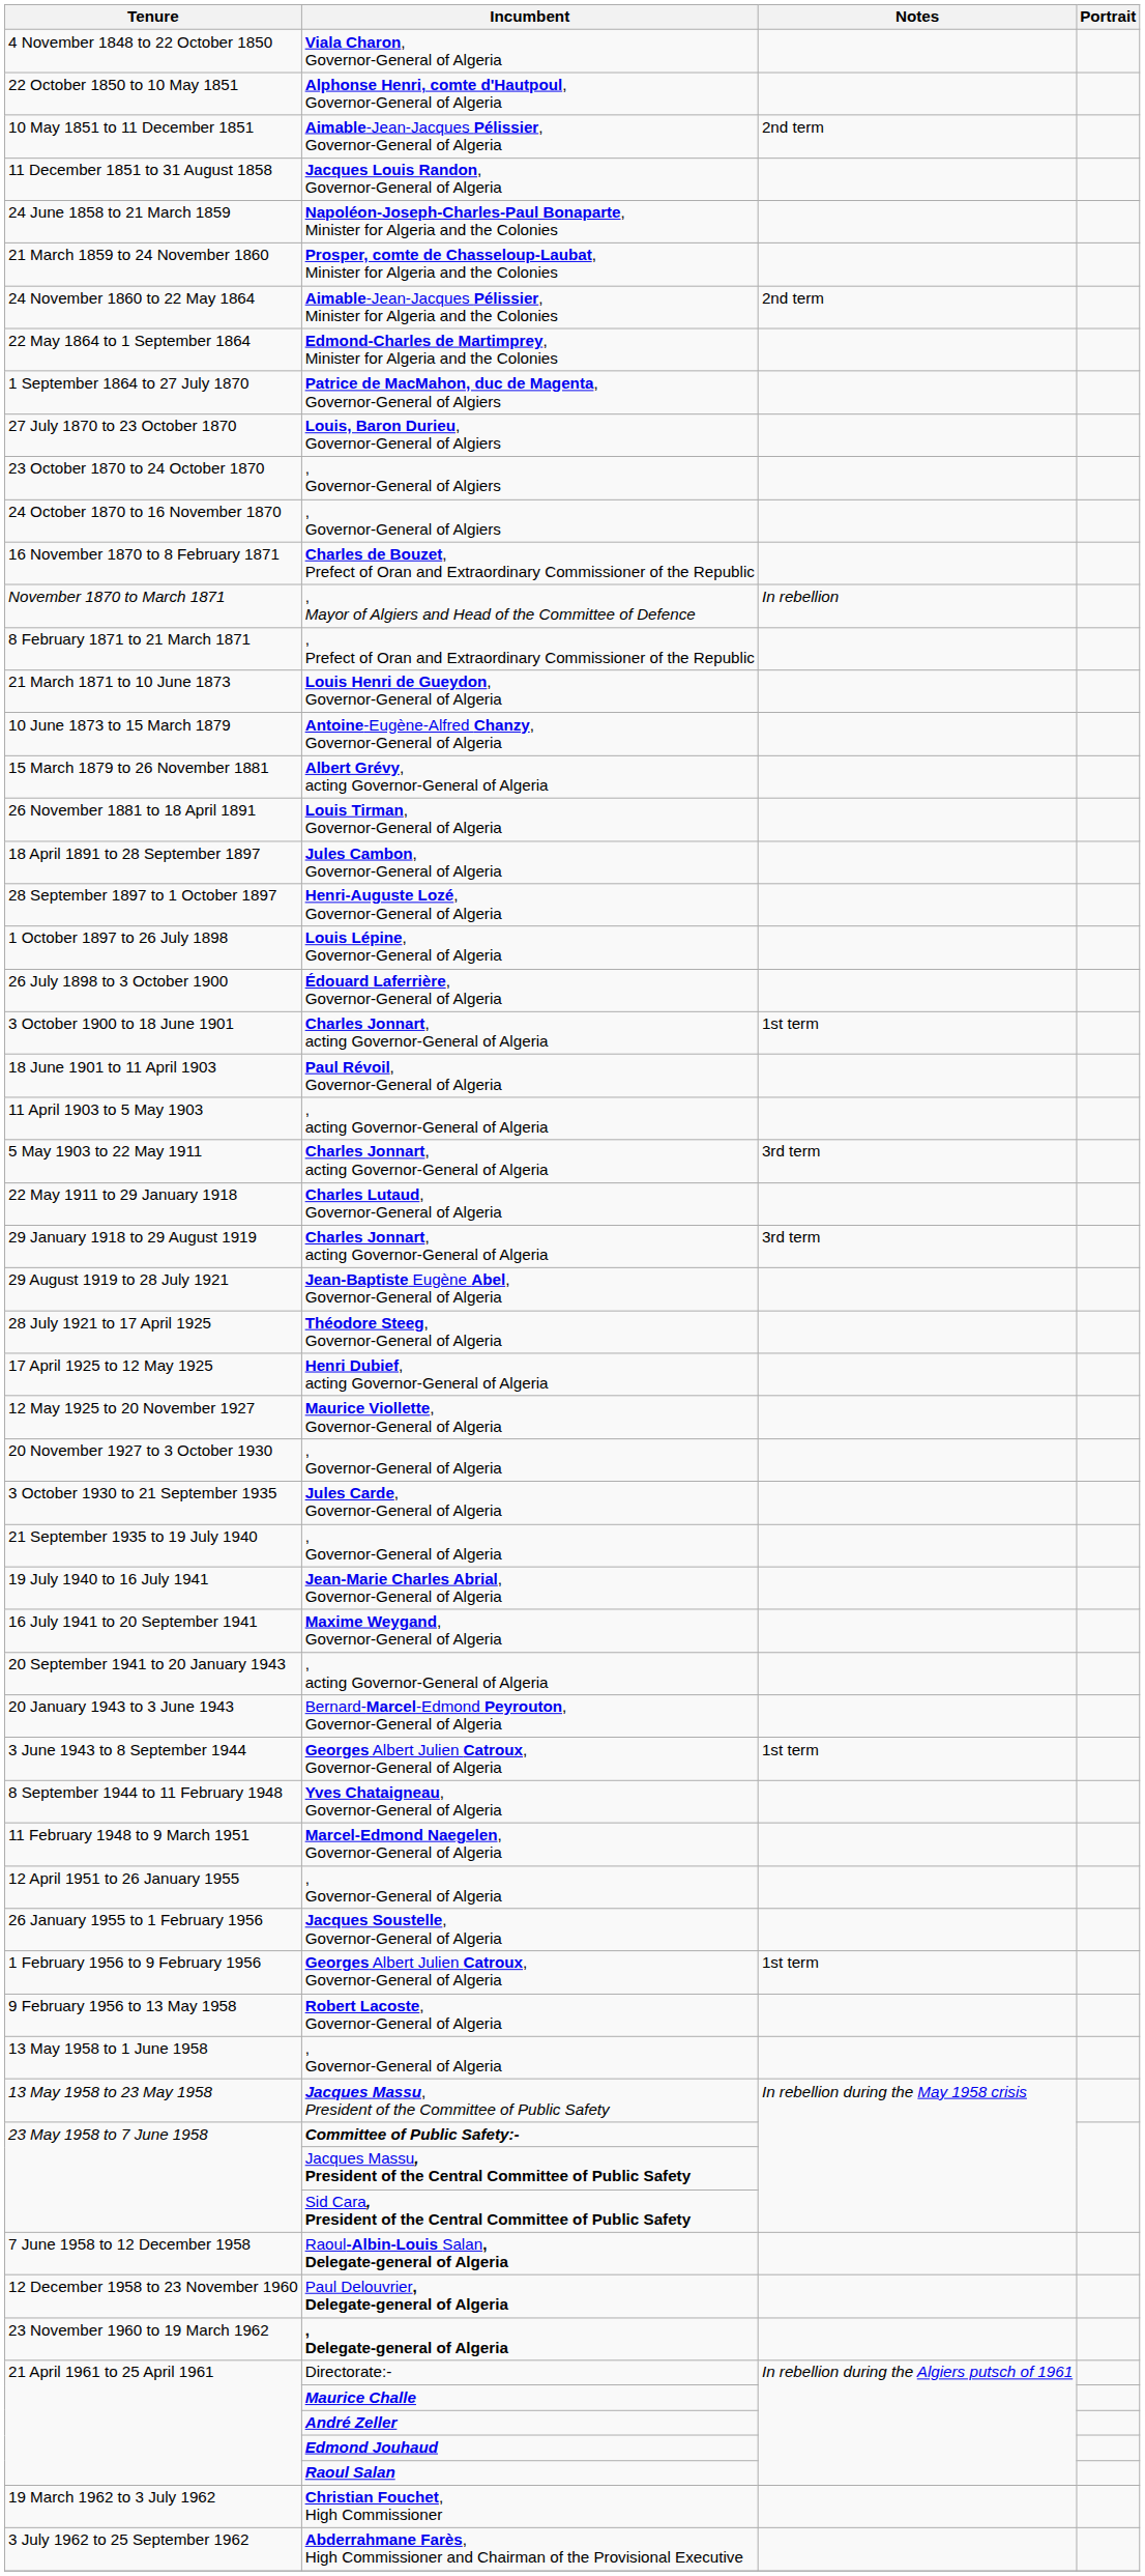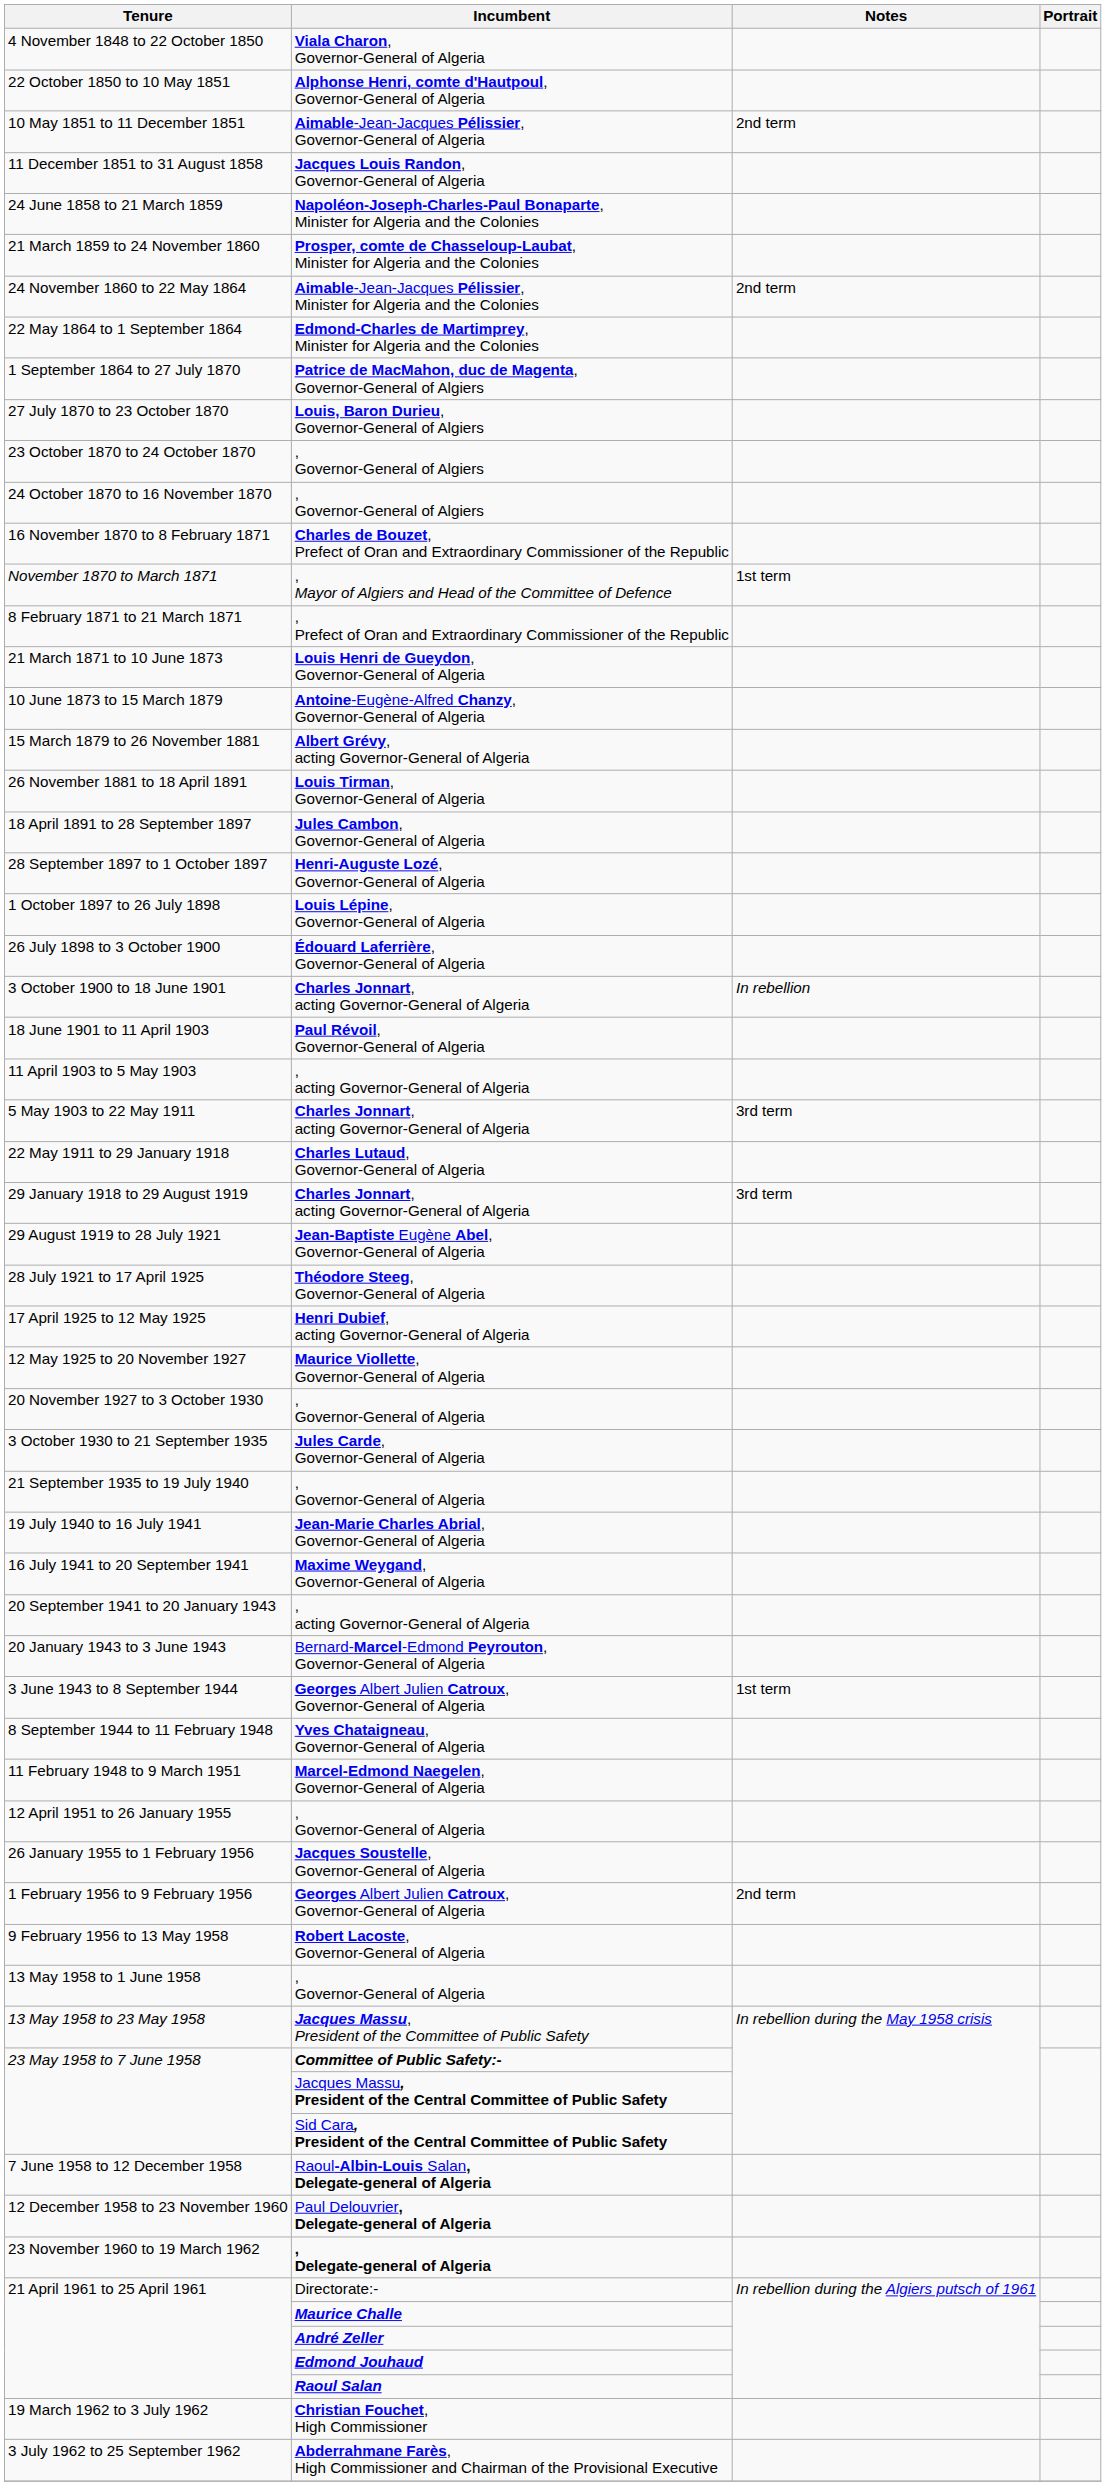 <table class="wikitable">
 <tr align=left>
 <th>Tenure</th>
 <th>Incumbent</th>
 <th>Notes</th>
 <th width=50px>Portrait</th>
 </tr>
 <tr valign=top>
 <td>4 November 1848 to 22 October 1850</td>
 <td><strong><a href='#'>Viala Charon</a></strong>, <br>Governor-General of Algeria</td>
 <td></td>
 <td></td>
 </tr>
 <tr valign=top>
 <td>22 October 1850 to 10 May 1851</td>
 <td><strong><a href='#'>Alphonse Henri, comte d'Hautpoul</a></strong>, <br>Governor-General of Algeria</td>
 <td></td>
 <td></td>
 </tr>
 <tr valign=top>
 <td>10 May 1851 to 11 December 1851</td>
 <td><a href='#'><strong>Aimable</strong>-Jean-Jacques <strong>Pélissier</strong></a>, <br>Governor-General of Algeria</td>
 <td>2nd term</td>
 <td></td>
 </tr>
 <tr valign=top>
 <td>11 December 1851 to 31 August 1858</td>
 <td><strong><a href='#'>Jacques Louis Randon</a></strong>, <br>Governor-General of Algeria</td>
 <td></td>
 <td></td>
 </tr>
 <tr valign=top>
 <td>24 June 1858 to 21 March 1859</td>
 <td><a href='#'> <strong>Napoléon-Joseph-Charles-Paul Bonaparte</strong></a>, <br>Minister for Algeria and the Colonies</td>
 <td></td>
 <td></td>
 </tr>
 <tr valign=top>
 <td>21 March 1859 to 24 November 1860</td>
 <td><strong><a href='#'>Prosper, comte de Chasseloup-Laubat</a></strong>, <br>Minister for Algeria and the Colonies</td>
 <td></td>
 <td></td>
 </tr>
 <tr valign=top>
 <td>24 November 1860 to 22 May 1864</td>
 <td><a href='#'><strong>Aimable</strong>-Jean-Jacques <strong>Pélissier</strong></a>, <br>Minister for Algeria and the Colonies</td>
 <td>2nd term</td>
 <td></td>
 </tr>
 <tr valign=top>
 <td>22 May 1864 to 1 September 1864</td>
 <td><strong><a href='#'>Edmond-Charles de Martimprey</a></strong>, <br>Minister for Algeria and the Colonies</td>
 <td></td>
 <td></td>
 </tr>
 <tr valign=top>
 <td>1 September 1864 to 27 July 1870</td>
 <td><strong><a href='#'>Patrice de MacMahon, duc de Magenta</a></strong>, <br>Governor-General of Algiers</td>
 <td></td>
 <td></td>
 </tr>
 <tr valign=top>
 <td>27 July 1870 to 23 October 1870</td>
 <td><strong><a href='#'>Louis, Baron Durieu</a></strong>, <br>Governor-General of Algiers</td>
 <td></td>
 <td></td>
 </tr>
 <tr valign=top>
 <td>23 October 1870 to 24 October 1870</td>
 <td><strong></strong>, <br>Governor-General of Algiers</td>
 <td></td>
 <td></td>
 </tr>
 <tr valign=top>
 <td>24 October 1870 to 16 November 1870</td>
 <td><strong></strong>, <br>Governor-General of Algiers</td>
 <td></td>
 <td></td>
 </tr>
 <tr valign=top>
 <td>16 November 1870 to 8 February 1871</td>
 <td><strong><a href='#'>Charles de Bouzet</a></strong>, <br>Prefect of Oran and Extraordinary Commissioner of the Republic</td>
 <td></td>
 <td></td>
 </tr>
 <tr valign=top>
 <td> <em>November 1870 to March 1871</em></td>
 <td><em></em>, <br><em>Mayor of Algiers and Head of the Committee of Defence</em></td>
-<td><em>In rebellion</em></td>
+<td>1st term</td>
 <td></td>
 </tr>
 <tr valign=top>
 <td>8 February 1871 to 21 March 1871</td>
 <td><strong></strong>, <br>Prefect of Oran and Extraordinary Commissioner of the Republic</td>
 <td></td>
 <td></td>
 </tr>
 <tr valign=top>
 <td>21 March 1871 to 10 June 1873</td>
 <td><strong><a href='#'>Louis Henri de Gueydon</a></strong>, <br>Governor-General of Algeria</td>
 <td></td>
 <td></td>
 </tr>
 <tr valign=top>
 <td>10 June 1873 to 15 March 1879</td>
 <td><a href='#'><strong>Antoine</strong>-Eugène-Alfred <strong>Chanzy</strong></a>, <br>Governor-General of Algeria</td>
 <td></td>
 <td></td>
 </tr>
 <tr valign=top>
 <td>15 March 1879 to 26 November 1881</td>
 <td><strong><a href='#'>Albert Grévy</a></strong>, <br>acting Governor-General of Algeria</td>
 <td></td>
 <td></td>
 </tr>
 <tr valign=top>
 <td>26 November 1881 to 18 April 1891</td>
 <td><strong><a href='#'>Louis Tirman</a></strong>, <br>Governor-General of Algeria</td>
 <td></td>
 <td></td>
 </tr>
 <tr valign=top>
 <td>18 April 1891 to 28 September 1897</td>
 <td><strong><a href='#'>Jules Cambon</a></strong>, <br>Governor-General of Algeria</td>
 <td></td>
 <td></td>
 </tr>
 <tr valign=top>
 <td>28 September 1897 to 1 October 1897</td>
 <td><strong><a href='#'>Henri-Auguste Lozé</a></strong>, <br>Governor-General of Algeria</td>
 <td></td>
 <td></td>
 </tr>
 <tr valign=top>
 <td>1 October 1897 to 26 July 1898</td>
 <td><strong><a href='#'>Louis Lépine</a></strong>, <br>Governor-General of Algeria</td>
 <td></td>
 <td></td>
 </tr>
 <tr valign=top>
 <td>26 July 1898 to 3 October 1900</td>
 <td><strong><a href='#'>Édouard Laferrière</a></strong>, <br>Governor-General of Algeria</td>
 <td></td>
 <td></td>
 </tr>
 <tr valign=top>
 <td>3 October 1900 to 18 June 1901</td>
 <td><strong><a href='#'>Charles Jonnart</a></strong>, <br>acting Governor-General of Algeria</td>
-<td>1st term</td>
+<td><em>In rebellion</em></td>
 <td></td>
 </tr>
 <tr valign=top>
 <td>18 June 1901 to 11 April 1903</td>
 <td><strong><a href='#'>Paul Révoil</a></strong>, <br>Governor-General of Algeria</td>
 <td></td>
 <td></td>
 </tr>
 <tr valign=top>
 <td>11 April 1903 to 5 May 1903</td>
 <td><strong></strong>, <br>acting Governor-General of Algeria</td>
 <td></td>
 <td></td>
 </tr>
 <tr valign=top>
 <td>5 May 1903 to 22 May 1911</td>
 <td><strong><a href='#'>Charles Jonnart</a></strong>, <br>acting Governor-General of Algeria</td>
 <td>3rd term</td>
 <td></td>
 </tr>
 <tr valign=top>
 <td>22 May 1911 to 29 January 1918</td>
 <td><strong><a href='#'>Charles Lutaud</a></strong>, <br>Governor-General of Algeria</td>
 <td></td>
 <td></td>
 </tr>
 <tr valign=top>
 <td>29 January 1918 to 29 August 1919</td>
 <td><strong><a href='#'>Charles Jonnart</a></strong>, <br>acting Governor-General of Algeria</td>
 <td>3rd term</td>
 <td></td>
 </tr>
 <tr valign=top>
 <td>29 August 1919 to 28 July 1921</td>
 <td><a href='#'><strong>Jean-Baptiste</strong> Eugène <strong>Abel</strong></a>, <br>Governor-General of Algeria</td>
 <td></td>
 <td></td>
 </tr>
 <tr valign=top>
 <td>28 July 1921 to 17 April 1925</td>
 <td><strong><a href='#'>Théodore Steeg</a></strong>, <br>Governor-General of Algeria</td>
 <td></td>
 <td></td>
 </tr>
 <tr valign=top>
 <td>17 April 1925 to 12 May 1925</td>
 <td><strong><a href='#'>Henri Dubief</a></strong>, <br>acting Governor-General of Algeria</td>
 <td></td>
 <td></td>
 </tr>
 <tr valign=top>
 <td>12 May 1925 to 20 November 1927</td>
 <td><strong><a href='#'>Maurice Viollette</a></strong>, <br>Governor-General of Algeria</td>
 <td></td>
 <td></td>
 </tr>
 <tr valign=top>
 <td>20 November 1927 to 3 October 1930</td>
 <td><strong></strong>, <br>Governor-General of Algeria</td>
 <td></td>
 <td></td>
 </tr>
 <tr valign=top>
 <td>3 October 1930 to 21 September 1935</td>
 <td><strong><a href='#'>Jules Carde</a></strong>, <br>Governor-General of Algeria</td>
 <td></td>
 <td></td>
 </tr>
 <tr valign=top>
 <td>21 September 1935 to 19 July 1940</td>
 <td><strong></strong>, <br>Governor-General of Algeria</td>
 <td></td>
 <td></td>
 </tr>
 <tr valign=top>
 <td>19 July 1940 to 16 July 1941</td>
 <td><strong><a href='#'>Jean-Marie Charles Abrial</a></strong>, <br>Governor-General of Algeria</td>
 <td></td>
 <td></td>
 </tr>
 <tr valign=top>
 <td>16 July 1941 to 20 September 1941</td>
 <td><strong><a href='#'>Maxime Weygand</a></strong>, <br>Governor-General of Algeria</td>
 <td></td>
 <td></td>
 </tr>
 <tr valign=top>
 <td>20 September 1941 to 20 January 1943</td>
 <td><strong></strong>, <br>acting Governor-General of Algeria</td>
 <td></td>
 <td></td>
 </tr>
 <tr valign=top>
 <td>20 January 1943 to 3 June 1943</td>
 <td><a href='#'>Bernard-<strong>Marcel</strong>-Edmond <strong>Peyrouton</strong></a>, <br>Governor-General of Algeria</td>
 <td></td>
 <td></td>
 </tr>
 <tr valign=top>
 <td>3 June 1943 to 8 September 1944</td>
 <td><a href='#'><strong>Georges</strong> Albert Julien <strong>Catroux</strong></a>, <br>Governor-General of Algeria</td>
 <td>1st term</td>
 <td></td>
 </tr>
 <tr valign=top>
 <td>8 September 1944 to 11 February 1948</td>
 <td><strong><a href='#'>Yves Chataigneau</a></strong>, <br>Governor-General of Algeria</td>
 <td></td>
 <td></td>
 </tr>
 <tr valign=top>
 <td>11 February 1948 to 9 March 1951</td>
 <td><strong><a href='#'>Marcel-Edmond Naegelen</a></strong>, <br>Governor-General of Algeria</td>
 <td></td>
 <td></td>
 </tr>
 <tr valign=top>
 <td>12 April 1951 to 26 January 1955</td>
 <td><strong></strong>, <br>Governor-General of Algeria</td>
 <td></td>
 <td></td>
 </tr>
 <tr valign=top>
 <td>26 January 1955 to 1 February 1956</td>
 <td><strong><a href='#'>Jacques Soustelle</a></strong>, <br>Governor-General of Algeria</td>
 <td></td>
 <td></td>
 </tr>
 <tr valign=top>
 <td>1 February 1956 to 9 February 1956</td>
 <td><a href='#'><strong>Georges</strong> Albert Julien <strong>Catroux</strong></a>, <br>Governor-General of Algeria</td>
-<td>1st term</td>
+<td>2nd term</td>
 <td></td>
 </tr>
 <tr valign=top>
 <td>9 February 1956 to 13 May 1958</td>
 <td><strong><a href='#'>Robert Lacoste</a></strong>, <br>Governor-General of Algeria</td>
 <td></td>
 <td></td>
 </tr>
 <tr valign=top>
 <td>13 May 1958 to 1 June 1958</td>
 <td><strong></strong>, <br>Governor-General of Algeria</td>
 <td></td>
 <td></td>
 </tr>
 <tr valign=top>
 <td><em>13 May 1958 to 23 May 1958</em></td>
 <td><strong><em><a href='#'>Jacques Massu</a></em></strong>, <br><em>President of the Committee of Public Safety</em></td>
 <td rowspan="4"><em>In rebellion during the <a href='#'>May 1958 crisis</a></em></td>
 <td></td>
 </tr>
 <tr valign=top>
 <td rowspan="3"><em>23 May 1958 to 7 June 1958</em></td>
 <td><strong><em>Committee of Public Safety<strong>:-<em></td>
 <td rowspan="3"></td>
 </tr>
 <tr valign=top>
 <td></em></strong><a href='#'>Jacques Massu</a><strong><em>, <br></em>President of the Central Committee of Public Safety<em></td>
 </tr>
 <tr valign=top>
 <td></em></strong><a href='#'>Sid Cara</a><strong><em>, <br></em>President of the Central Committee of Public Safety<em></td>
 </tr>
 <tr valign=top>
 <td>7 June 1958 to 12 December 1958</td>
 <td><a href='#'></strong>Raoul<strong>-Albin-Louis </strong>Salan<strong></a>, <br>Delegate-general of Algeria</td>
 <td></td>
 <td></td>
 </tr>
 <tr valign=top>
 <td>12 December 1958 to 23 November 1960</td>
 <td></strong><a href='#'>Paul Delouvrier</a><strong>, <br>Delegate-general of Algeria</td>
 <td></td>
 <td></td>
 </tr>
 <tr valign=top>
 <td>23 November 1960 to 19 March 1962</td>
 <td></strong><strong>, <br>Delegate-general of Algeria</td>
 <td></td>
 <td></td>
 </tr>
 <tr valign=top>
 <td rowspan="5"></em>21 April 1961 to 25 April 1961<em></td>
 <td></em></strong>Directorate</strong>:-</em></td>
 <td rowspan="5"><em>In rebellion during the <a href='#'>Algiers putsch of 1961</a></em></td>
 </tr>
 <tr valign=top>
 <td><strong><em><a href='#'>Maurice Challe</a></em></strong></td>
 <td></td>
 </tr>
 <tr valign=top>
 <td><strong><em><a href='#'>André Zeller</a></em></strong></td>
 <td></td>
 </tr>
 <tr valign=top>
 <td><strong><em><a href='#'>Edmond Jouhaud</a></em></strong></td>
 <td></td>
 </tr>
 <tr valign=top>
 <td><strong><em><a href='#'>Raoul Salan</a></em></strong></td>
 <td></td>
 </tr>
 <tr valign=top>
 <td>19 March 1962 to 3 July 1962</td>
 <td><strong><a href='#'>Christian Fouchet</a></strong>, <br>High Commissioner</td>
 <td></td>
 <td></td>
 </tr>
 <tr valign=top>
 <td>3 July 1962 to 25 September 1962</td>
 <td><strong><a href='#'>Abderrahmane Farès</a></strong>, <br>High Commissioner and Chairman of the Provisional Executive</td>
 <td></td>
 <td></td>
 </tr>
 <tr valign=top>
 </tr>
 </table>
